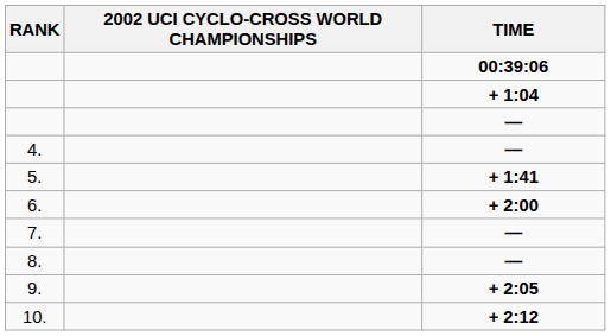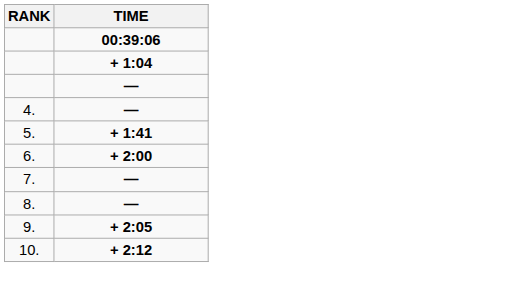 <table class="wikitable" style="font-size:95%;">
 <tr>
 <th>RANK</th>
-<th align="left" style="width: 20em">2002 UCI CYCLO-CROSS WORLD CHAMPIONSHIPS</th>
 <th align="left" style="width: 10em">TIME</th>
 </tr>
 <tr>
 <td align="center"></td>
-<td></td>
 <td align="center"><strong>00:39:06</strong></td>
 </tr>
 <tr>
 <td align="center"></td>
-<td></td>
 <td align="center"><strong>+ 1:04</strong></td>
 </tr>
 <tr>
 <td align="center"></td>
-<td></td>
 <td align="center"><strong>—</strong></td>
 </tr>
 <tr>
 <td align="center">4.</td>
-<td></td>
 <td align="center"><strong>—</strong></td>
 </tr>
 <tr>
 <td align="center">5.</td>
-<td></td>
 <td align="center"><strong>+ 1:41</strong></td>
 </tr>
 <tr>
 <td align="center">6.</td>
-<td></td>
 <td align="center"><strong>+ 2:00</strong></td>
 </tr>
 <tr>
 <td align="center">7.</td>
-<td></td>
 <td align="center"><strong>—</strong></td>
 </tr>
 <tr>
 <td align="center">8.</td>
-<td></td>
 <td align="center"><strong>—</strong></td>
 </tr>
 <tr>
 <td align="center">9.</td>
-<td></td>
 <td align="center"><strong>+ 2:05</strong></td>
 </tr>
 <tr>
 <td align="center">10.</td>
-<td></td>
 <td align="center"><strong>+ 2:12</strong></td>
 </tr>
 </table>
